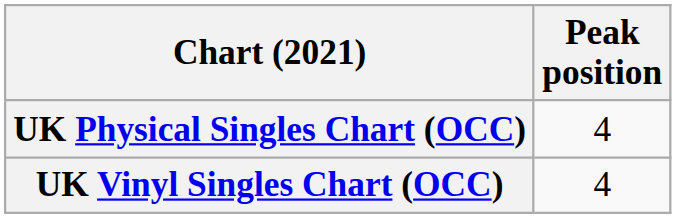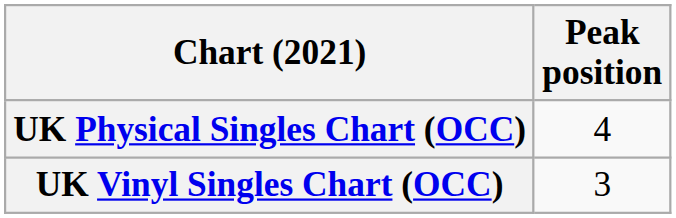 <table class="wikitable plainrowheaders" style="text-align:center">
 <tr>
 <th scope="col">Chart (2021)</th>
 <th scope="col">Peak<br>position</th>
 </tr>
 <tr>
 <th scope="row">UK <a href='#'>Physical Singles Chart</a> (<a href='#'>OCC</a>)</th>
 <td>4</td>
 </tr>
 <tr>
 <th scope="row">UK <a href='#'>Vinyl Singles Chart</a> (<a href='#'>OCC</a>)</th>
-<td>4</td>
+<td>3</td>
 </tr>
 </table>
